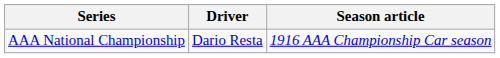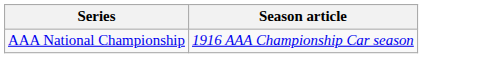 <table class="wikitable" style="font-size: 87%;">
 <tr>
 <th>Series</th>
-<th>Driver</th>
 <th>Season article</th>
 </tr>
 <tr>
 <td><a href='#'>AAA National Championship</a></td>
-<td> <a href='#'>Dario Resta</a></td>
 <td><em><a href='#'>1916 AAA Championship Car season</a></em></td>
 </tr>
 </table>
